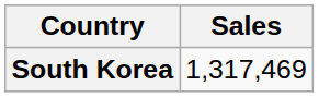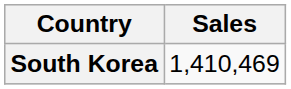 <table class="wikitable plainrowheaders">
 <tr>
 <th scope="col">Country</th>
 <th scope="col">Sales</th>
 </tr>
 <tr>
 <th scope="row">South Korea</th>
-<td>1,317,469</td>
+<td>1,410,469</td>
 </tr>
 </table>
